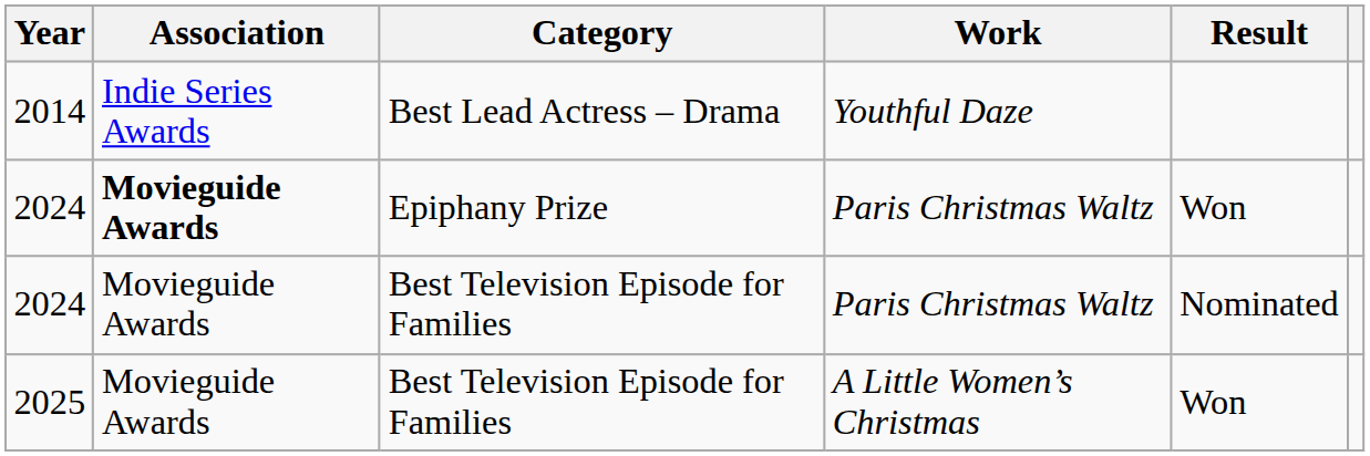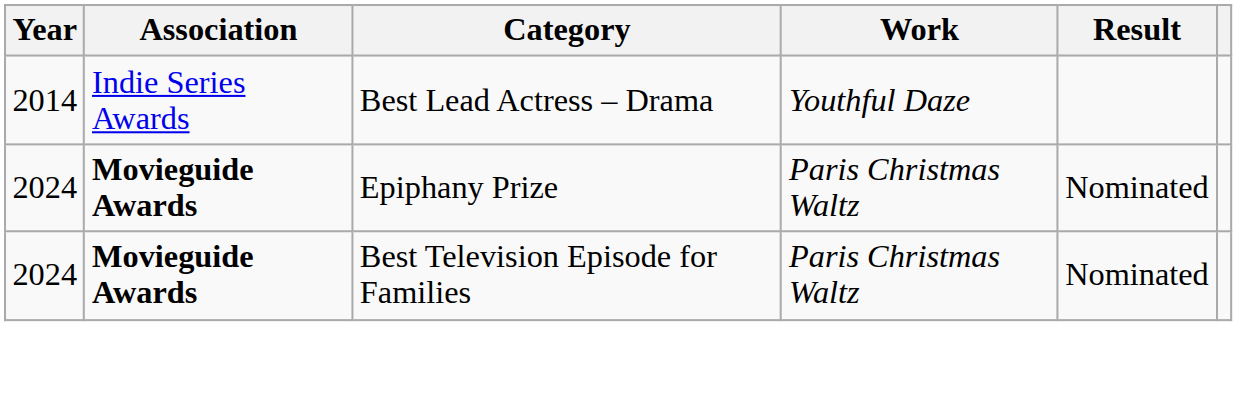 <table class="wikitable plainrowheaders">
 <tr>
 <th scope="col">Year</th>
 <th scope="col">Association</th>
 <th scope="col">Category</th>
 <th scope="col">Work</th>
 <th scope="col">Result</th>
 <th scope="col"></th>
 </tr>
 <tr>
 <td align="center">2014</td>
 <td><a href='#'>Indie Series Awards</a></td>
 <td>Best Lead Actress – Drama</td>
 <td><em>Youthful Daze</em></td>
 <td></td>
 <td align="center"></td>
 </tr>
 <tr>
 <td>2024</td>
 <td><strong>Movieguide Awards</strong></td>
 <td>Epiphany Prize</td>
 <td><em>Paris Christmas Waltz</em></td>
-<td>Won</td>
+<td>Nominated</td>
 <td></td>
 </tr>
 <tr>
 <td>2024</td>
-<td>Movieguide Awards</td>
+<td><strong>Movieguide Awards</strong></td>
 <td>Best Television Episode for Families</td>
 <td><em>Paris Christmas Waltz</em></td>
 <td>Nominated</td>
 <td></td>
 </tr>
-<tr>
-<td>2025</td>
-<td>Movieguide Awards</td>
-<td>Best Television Episode for Families</td>
-<td><em>A Little Women’s Christmas</em></td>
-<td>Won</td>
-<td></td>
-</tr>
 </table>
